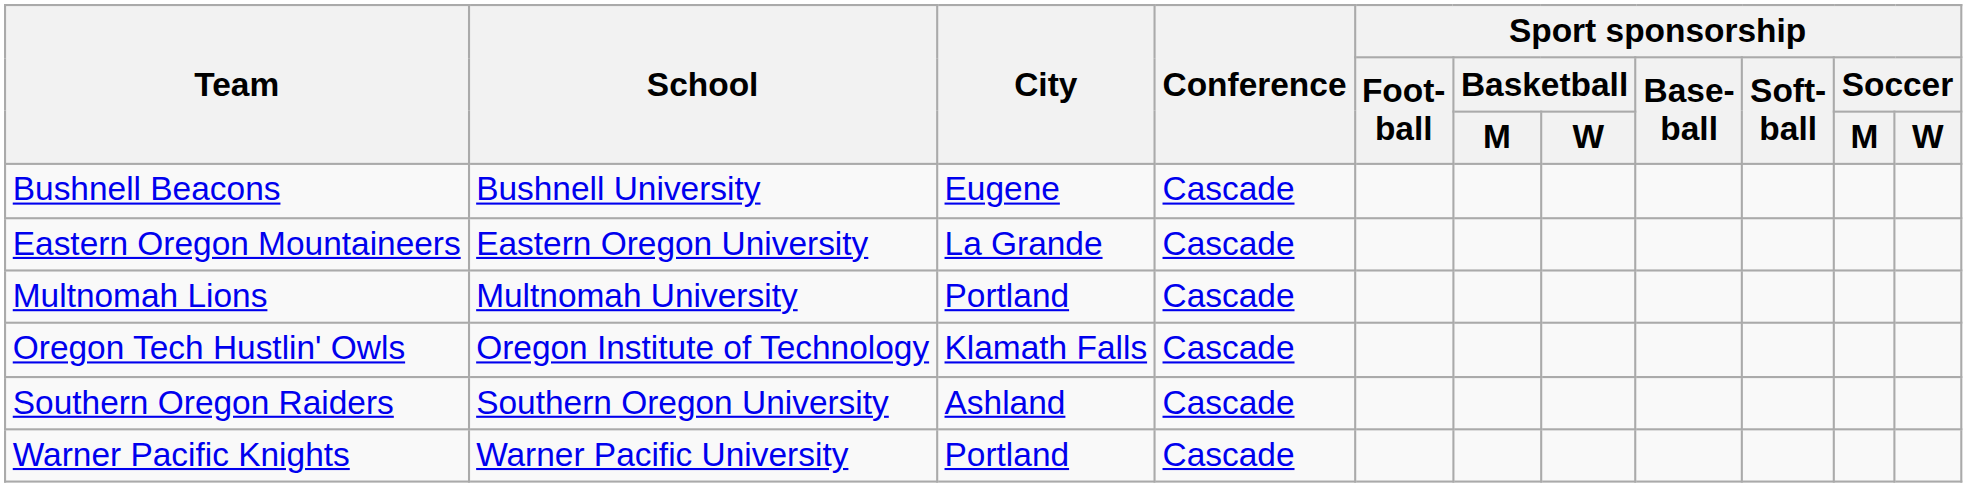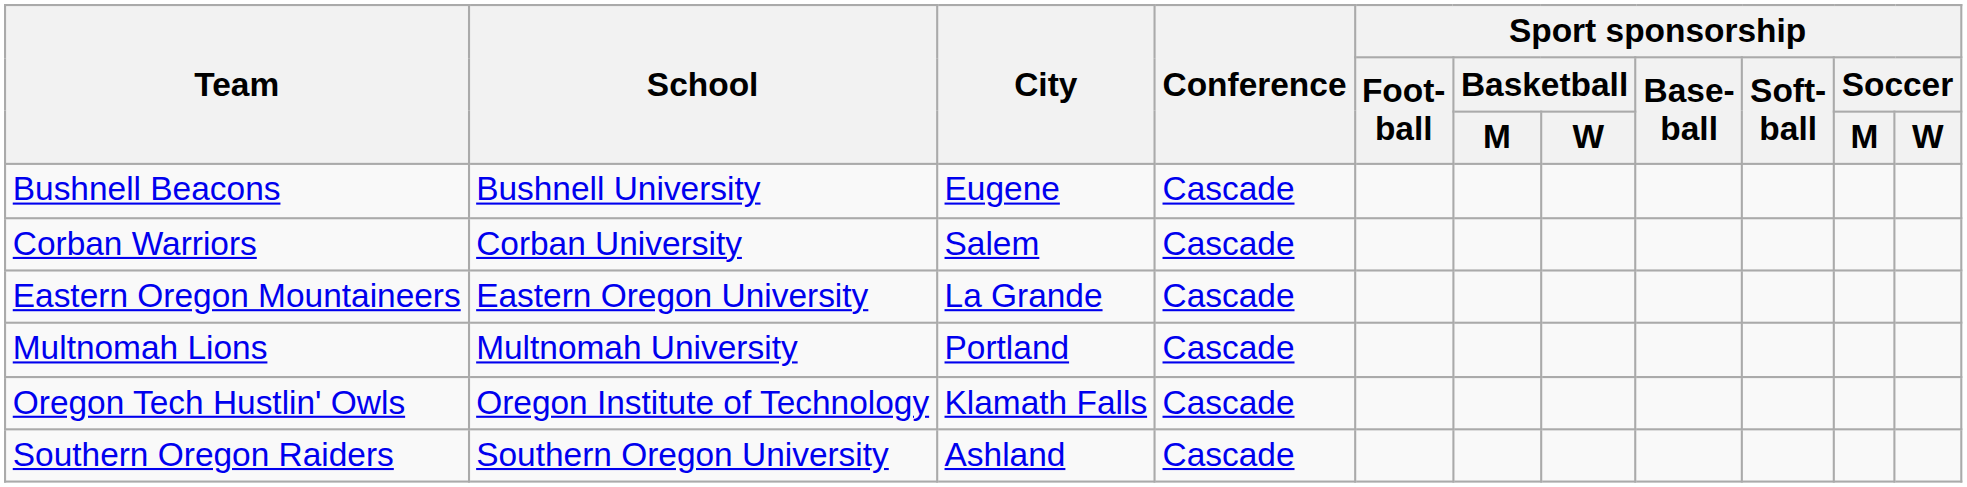 <table class="sortable wikitable">
 <tr>
 <th rowspan=3>Team</th>
 <th rowspan=3>School</th>
 <th rowspan=3>City</th>
 <th rowspan=3>Conference</th>
 <th colspan=7>Sport sponsorship</th>
 </tr>
 <tr>
 <th rowspan=2>Foot-<br>ball</th>
 <th colspan=2>Basketball</th>
 <th rowspan=2>Base-<br>ball</th>
 <th rowspan=2>Soft-<br>ball</th>
 <th colspan=2>Soccer</th>
 </tr>
 <tr>
 <th>M</th>
 <th>W</th>
 <th>M</th>
 <th>W</th>
 </tr>
 <tr>
 <td><a href='#'>Bushnell Beacons</a></td>
 <td><a href='#'>Bushnell University</a></td>
 <td><a href='#'>Eugene</a></td>
+<td><a href='#'>Cascade</a></td>
+<td></td>
+<td></td>
+<td></td>
+<td></td>
+<td></td>
+<td></td>
+<td></td>
+</tr>
+<tr>
+<td><a href='#'>Corban Warriors</a></td>
+<td><a href='#'>Corban University</a></td>
+<td><a href='#'>Salem</a></td>
 <td><a href='#'>Cascade</a></td>
 <td></td>
 <td></td>
 <td></td>
 <td></td>
 <td></td>
 <td></td>
 <td></td>
 </tr>
 <tr>
 <td><a href='#'>Eastern Oregon Mountaineers</a></td>
 <td><a href='#'>Eastern Oregon University</a></td>
 <td><a href='#'>La Grande</a></td>
 <td><a href='#'>Cascade</a></td>
 <td> </td>
 <td></td>
 <td></td>
 <td></td>
 <td></td>
 <td></td>
 <td></td>
 </tr>
 <tr>
 <td><a href='#'>Multnomah Lions</a></td>
 <td><a href='#'>Multnomah University</a></td>
 <td><a href='#'>Portland</a></td>
 <td><a href='#'>Cascade</a></td>
 <td></td>
 <td></td>
 <td></td>
 <td></td>
 <td></td>
 <td></td>
 <td></td>
 </tr>
 <tr>
 <td><a href='#'>Oregon Tech Hustlin' Owls</a></td>
 <td><a href='#'>Oregon Institute of Technology</a></td>
 <td><a href='#'>Klamath Falls</a></td>
 <td><a href='#'>Cascade</a></td>
 <td></td>
 <td></td>
 <td></td>
 <td></td>
 <td></td>
 <td></td>
 <td></td>
 </tr>
 <tr>
 <td><a href='#'>Southern Oregon Raiders</a></td>
 <td><a href='#'>Southern Oregon University</a></td>
 <td><a href='#'>Ashland</a></td>
 <td><a href='#'>Cascade</a></td>
 <td> </td>
 <td></td>
 <td></td>
 <td></td>
 <td></td>
 <td></td>
 <td></td>
 </tr>
-<tr>
-<td><a href='#'>Warner Pacific Knights</a></td>
-<td><a href='#'>Warner Pacific University</a></td>
-<td><a href='#'>Portland</a></td>
-<td><a href='#'>Cascade</a></td>
-<td></td>
-<td></td>
-<td></td>
-<td></td>
-<td></td>
-<td></td>
-<td></td>
-</tr>
 </table>
